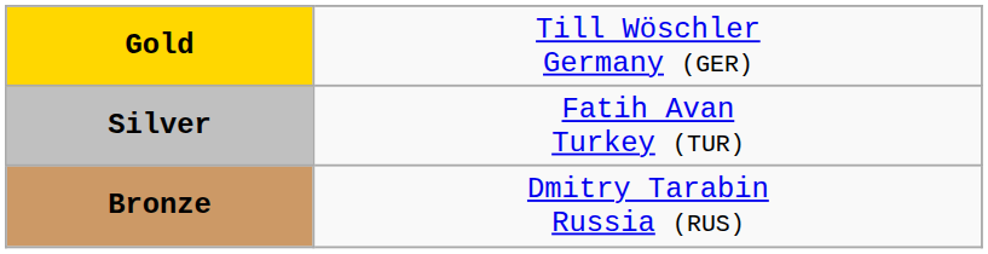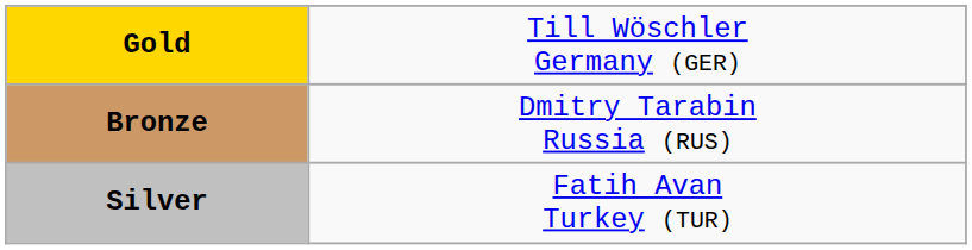 <table class="wikitable" style=" text-align:center; " width="35%">
 <tr>
 <td bgcolor="gold"><strong>Gold</strong></td>
 <td> <a href='#'>Till Wöschler</a> <br> <a href='#'>Germany</a> <small>(GER)</small></td>
 </tr>
 <tr>
+<td bgcolor="CC9966"><strong>Bronze</strong></td>
+<td> <a href='#'>Dmitry Tarabin</a> <br> <a href='#'>Russia</a> <small>(RUS)</small></td>
+</tr>
+<tr>
 <td bgcolor="silver"><strong>Silver</strong></td>
 <td> <a href='#'>Fatih Avan</a> <br> <a href='#'>Turkey</a> <small>(TUR)</small></td>
 </tr>
-<tr>
-<td bgcolor="CC9966"><strong>Bronze</strong></td>
-<td> <a href='#'>Dmitry Tarabin</a> <br> <a href='#'>Russia</a> <small>(RUS)</small></td>
-</tr>
 </table>
